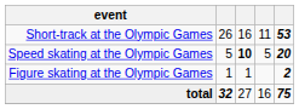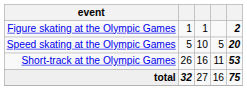 <table class="wikitable" style="font-size: 100%; text-align:right">
 <tr>
 <th>event</th>
 <th></th>
 <th></th>
 <th></th>
 <th></th>
 </tr>
 <tr>
+<td><a href='#'>Figure skating at the Olympic Games</a></td>
+<td>1</td>
+<td>1</td>
+<td></td>
+<td align="right"><strong><em>2</em></strong></td>
+</tr>
+<tr>
+<td><a href='#'>Speed skating at the Olympic Games</a></td>
+<td>5</td>
+<td>10</td>
+<td>5</td>
+<td align="right"><strong><em>20</em></strong></td>
+</tr>
+<tr>
 <td><a href='#'>Short-track at the Olympic Games</a></td>
 <td>26</td>
 <td>16</td>
 <td>11</td>
 <td><strong><em>53</em></strong></td>
-</tr>
-<tr>
-<td><a href='#'>Speed skating at the Olympic Games</a></td>
-<td>5</td>
-<td><strong>10</strong></td>
-<td>5</td>
-<td align="right"><strong><em>20</em></strong></td>
-</tr>
-<tr>
-<td><a href='#'>Figure skating at the Olympic Games</a></td>
-<td>1</td>
-<td>1</td>
-<td></td>
-<td align="right"><strong><em>2</em></strong></td>
 </tr>
 <tr>
 <td style="background:#EFEFEF"><strong>total</strong></td>
 <td><strong><em>32</em></strong></td>
 <td>27</td>
 <td>16</td>
 <td align="right"><strong><em>75</em></strong></td>
 </tr>
 <tr>
 </tr>
 </table>
